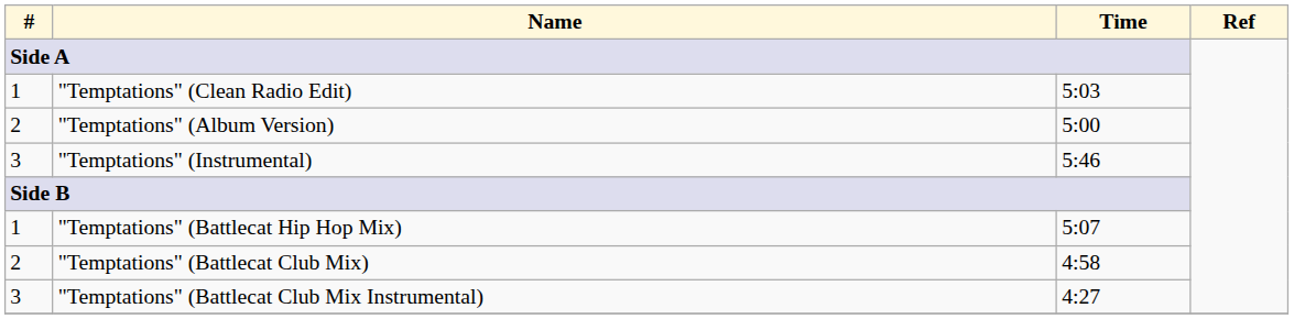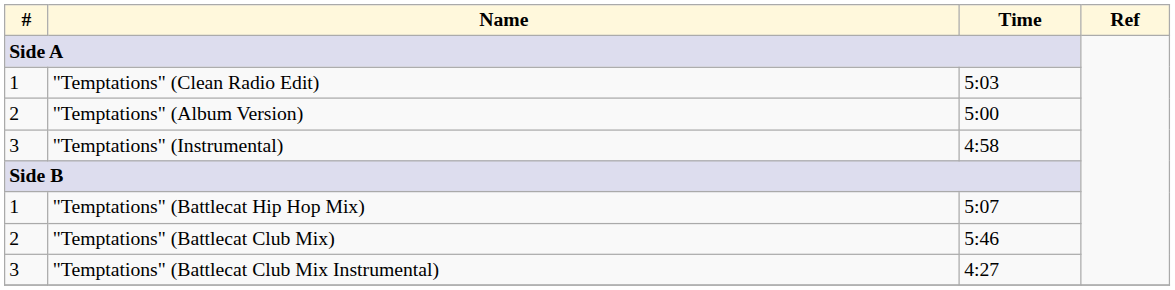 <table class="wikitable center" style="margin-top: 0; width:75%">
 <tr>
 <th style="background:cornsilk;">#</th>
 <th style="background:cornsilk;">Name</th>
 <th style="background:cornsilk;">Time</th>
 <th style="background:cornsilk;">Ref</th>
 </tr>
 <tr>
 <td style="background:#dde;" colspan="3" "font-size: 8pt"><strong>Side A</strong></td>
 <td rowspan="8"></td>
 </tr>
 <tr>
 <td>1</td>
 <td>"Temptations" (Clean Radio Edit)</td>
 <td>5:03</td>
 </tr>
 <tr>
 <td>2</td>
 <td>"Temptations" (Album Version)</td>
 <td>5:00</td>
 </tr>
 <tr>
 <td>3</td>
 <td>"Temptations" (Instrumental)</td>
-<td>5:46</td>
+<td>4:58</td>
 </tr>
 <tr>
 <td style="background:#dde;" colspan="3" "font-size: 8pt"><strong>Side B</strong></td>
 </tr>
 <tr>
 <td>1</td>
 <td>"Temptations" (Battlecat Hip Hop Mix)</td>
 <td>5:07</td>
 </tr>
 <tr>
 <td>2</td>
 <td>"Temptations" (Battlecat Club Mix)</td>
-<td>4:58</td>
+<td>5:46</td>
 </tr>
 <tr>
 <td>3</td>
 <td>"Temptations" (Battlecat Club Mix Instrumental)</td>
 <td>4:27</td>
 </tr>
 <tr>
 </tr>
 </table>
